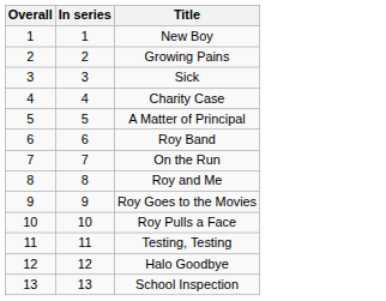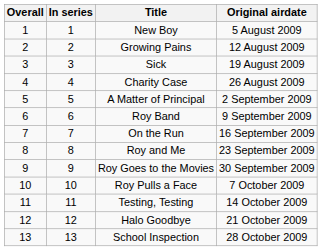 <table class="wikitable sortable" style="text-align:center;">
 <tr>
 <th>Overall</th>
 <th>In series</th>
 <th>Title</th>
+<th>Original airdate</th>
 </tr>
 <tr>
 <td>1</td>
 <td>1</td>
 <td>New Boy</td>
+<td>5 August 2009</td>
 </tr>
 <tr>
 <td>2</td>
 <td>2</td>
 <td>Growing Pains</td>
+<td>12 August 2009</td>
 </tr>
 <tr>
 <td>3</td>
 <td>3</td>
 <td>Sick</td>
+<td>19 August 2009</td>
 </tr>
 <tr>
 <td>4</td>
 <td>4</td>
 <td>Charity Case</td>
+<td>26 August 2009</td>
 </tr>
 <tr>
 <td>5</td>
 <td>5</td>
 <td>A Matter of Principal</td>
+<td>2 September 2009</td>
 </tr>
 <tr>
 <td>6</td>
 <td>6</td>
 <td>Roy Band</td>
+<td>9 September 2009</td>
 </tr>
 <tr>
 <td>7</td>
 <td>7</td>
 <td>On the Run</td>
+<td>16 September 2009</td>
 </tr>
 <tr>
 <td>8</td>
 <td>8</td>
 <td>Roy and Me</td>
+<td>23 September 2009</td>
 </tr>
 <tr>
 <td>9</td>
 <td>9</td>
 <td>Roy Goes to the Movies</td>
+<td>30 September 2009</td>
 </tr>
 <tr>
 <td>10</td>
 <td>10</td>
 <td>Roy Pulls a Face</td>
+<td>7 October 2009</td>
 </tr>
 <tr>
 <td>11</td>
 <td>11</td>
 <td>Testing, Testing</td>
+<td>14 October 2009</td>
 </tr>
 <tr>
 <td>12</td>
 <td>12</td>
 <td>Halo Goodbye</td>
+<td>21 October 2009</td>
 </tr>
 <tr>
 <td>13</td>
 <td>13</td>
 <td>School Inspection</td>
+<td>28 October 2009</td>
 </tr>
 </table>
